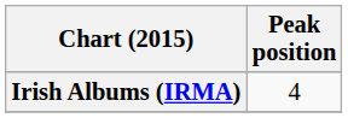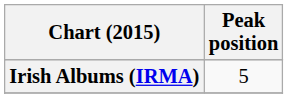 <table class="wikitable sortable plainrowheaders" style="text-align:center">
 <tr>
 <th scope="col">Chart (2015)</th>
 <th scope="col">Peak<br>position</th>
 </tr>
 <tr>
 </tr>
 <tr>
 </tr>
 <tr>
 </tr>
 <tr>
 </tr>
 <tr>
 </tr>
 <tr>
 </tr>
 <tr>
 </tr>
 <tr>
 </tr>
 <tr>
 </tr>
 <tr>
 </tr>
 <tr>
 <th scope="row">Irish Albums (<a href='#'>IRMA</a>)</th>
-<td>4</td>
+<td>5</td>
 </tr>
 <tr>
 </tr>
 <tr>
 </tr>
 <tr>
 </tr>
 <tr>
 </tr>
 <tr>
 </tr>
 <tr>
 </tr>
 <tr>
 </tr>
 <tr>
 </tr>
 <tr>
 </tr>
 </table>
